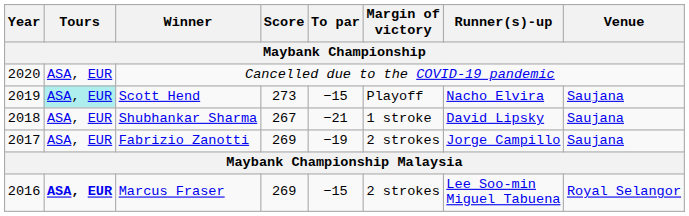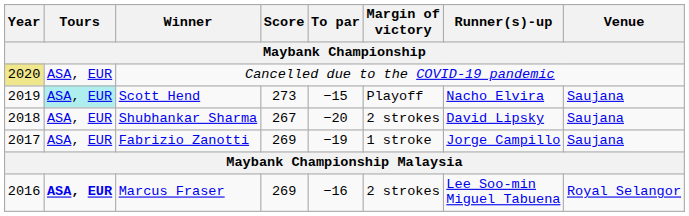 <table class=wikitable style="font-size:95%">
 <tr>
 <th>Year</th>
 <th>Tours</th>
 <th>Winner</th>
 <th>Score</th>
 <th>To par</th>
 <th>Margin of<br>victory</th>
 <th>Runner(s)-up</th>
 <th>Venue</th>
 </tr>
 <tr>
 <th colspan=8>Maybank Championship</th>
 </tr>
 <tr>
-<td>2020</td>
+<td style="background: khaki;">2020</td>
 <td><a href='#'>ASA</a>, <a href='#'>EUR</a></td>
 <td align=center colspan=7><em>Cancelled due to the <a href='#'>COVID-19 pandemic</a></em></td>
 </tr>
 <tr>
 <td>2019</td>
 <td style="background: paleturquoise;"><a href='#'>ASA</a>, <a href='#'>EUR</a></td>
 <td> <a href='#'>Scott Hend</a></td>
 <td align=center>273</td>
 <td align=center>−15</td>
 <td>Playoff</td>
 <td> <a href='#'>Nacho Elvira</a></td>
 <td><a href='#'>Saujana</a></td>
 </tr>
 <tr>
 <td>2018</td>
 <td><a href='#'>ASA</a>, <a href='#'>EUR</a></td>
 <td> <a href='#'>Shubhankar Sharma</a></td>
 <td align=center>267</td>
-<td align=center>−21</td>
-<td>1 stroke</td>
+<td align=center>−20</td>
+<td>2 strokes</td>
 <td> <a href='#'>David Lipsky</a></td>
 <td><a href='#'>Saujana</a></td>
 </tr>
 <tr>
 <td>2017</td>
 <td><a href='#'>ASA</a>, <a href='#'>EUR</a></td>
 <td> <a href='#'>Fabrizio Zanotti</a></td>
 <td align=center>269</td>
 <td align=center>−19</td>
-<td>2 strokes</td>
+<td>1 stroke</td>
 <td> <a href='#'>Jorge Campillo</a></td>
 <td><a href='#'>Saujana</a></td>
 </tr>
 <tr>
 <th colspan=8>Maybank Championship Malaysia</th>
 </tr>
 <tr>
 <td>2016</td>
 <td><strong><a href='#'>ASA</a>, <a href='#'>EUR</a></strong></td>
 <td> <a href='#'>Marcus Fraser</a></td>
 <td align=center>269</td>
-<td align=center>−15</td>
+<td align=center>−16</td>
 <td>2 strokes</td>
 <td> <a href='#'>Lee Soo-min</a><br> <a href='#'>Miguel Tabuena</a></td>
 <td><a href='#'>Royal Selangor</a></td>
 </tr>
 </table>
